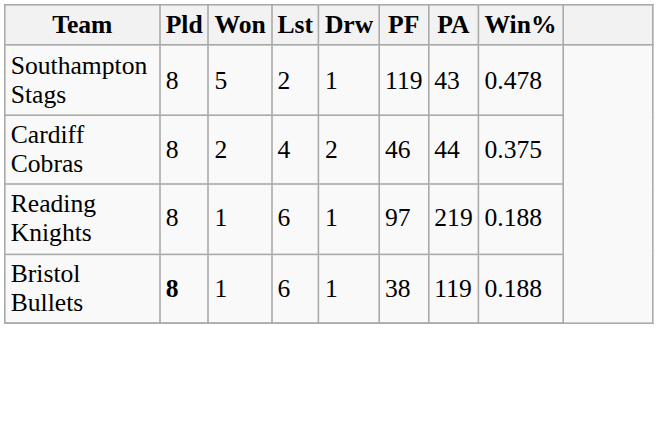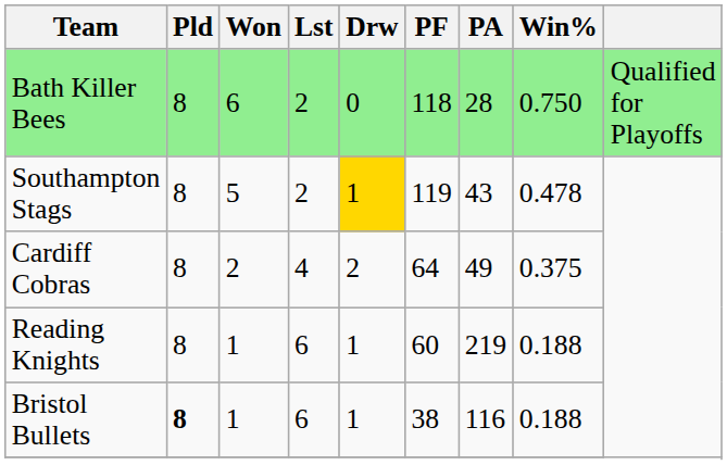 <table class="wikitable" width=65%">
 <tr>
 <th width=26%>Team</th>
 <th width=5%>Pld</th>
 <th width=5%>Won</th>
 <th width=5%>Lst</th>
 <th width=5%>Drw</th>
 <th width=5%>PF</th>
 <th width=5%>PA</th>
 <th width=6%>Win%</th>
 <th width=38%></th>
 </tr>
+<tr style="background:lightgreen">
+<td>Bath Killer Bees</td>
+<td>8</td>
+<td>6</td>
+<td>2</td>
+<td>0</td>
+<td>118</td>
+<td>28</td>
+<td>0.750</td>
+<td>Qualified for Playoffs</td>
+</tr>
 <tr>
 <td>Southampton Stags</td>
 <td>8</td>
 <td>5</td>
 <td>2</td>
-<td>1</td>
+<td style="background: gold;">1</td>
 <td>119</td>
 <td>43</td>
 <td>0.478</td>
 </tr>
 <tr>
 <td>Cardiff Cobras</td>
 <td>8</td>
 <td>2</td>
 <td>4</td>
 <td>2</td>
-<td>46</td>
-<td>44</td>
+<td>64</td>
+<td>49</td>
 <td>0.375</td>
 </tr>
 <tr>
 <td>Reading Knights</td>
 <td>8</td>
 <td>1</td>
 <td>6</td>
 <td>1</td>
-<td>97</td>
+<td>60</td>
 <td>219</td>
 <td>0.188</td>
 </tr>
 <tr>
 <td>Bristol Bullets</td>
 <td><strong>8</strong></td>
 <td>1</td>
 <td>6</td>
 <td>1</td>
 <td>38</td>
-<td>119</td>
+<td>116</td>
 <td>0.188</td>
 </tr>
 <tr>
 </tr>
 </table>
